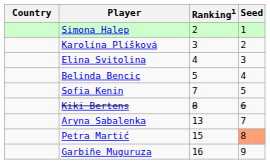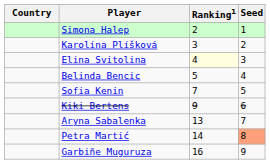 <table class="sortable wikitable">
 <tr>
 <th width="70">Country</th>
 <th width="175">Player</th>
 <th>Ranking<sup>1</sup></th>
 <th>Seed</th>
 </tr>
 <tr style="background:#cfc;">
 <td></td>
 <td><a href='#'>Simona Halep</a></td>
 <td>2</td>
 <td>1</td>
 </tr>
 <tr>
 <td></td>
 <td><a href='#'>Karolína Plíšková</a></td>
 <td>3</td>
 <td>2</td>
 </tr>
 <tr>
 <td></td>
 <td><a href='#'>Elina Svitolina</a></td>
-<td>4</td>
+<td style="background: lightyellow;">4</td>
 <td>3</td>
 </tr>
 <tr>
 <td></td>
 <td><a href='#'>Belinda Bencic</a></td>
 <td>5</td>
 <td>4</td>
 </tr>
 <tr>
 <td></td>
 <td><a href='#'>Sofia Kenin</a></td>
 <td>7</td>
 <td>5</td>
 </tr>
 <tr>
 <td><s></s></td>
 <td><s><a href='#'>Kiki Bertens</a></s></td>
-<td><s>8</s></td>
+<td><s>9</s></td>
 <td><s>6</s></td>
 </tr>
 <tr>
 <td></td>
 <td><a href='#'>Aryna Sabalenka</a></td>
 <td>13</td>
 <td>7</td>
 </tr>
 <tr>
 <td></td>
 <td><a href='#'>Petra Martić</a></td>
-<td>15</td>
+<td>14</td>
 <td style="background: lightsalmon;">8</td>
 </tr>
 <tr>
 <td></td>
 <td><a href='#'>Garbiñe Muguruza</a></td>
 <td>16</td>
 <td>9</td>
 </tr>
 </table>
